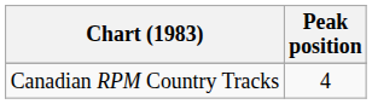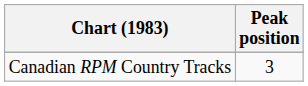 <table class="wikitable sortable">
 <tr>
 <th align="left">Chart (1983)</th>
 <th align="center">Peak<br>position</th>
 </tr>
 <tr>
 </tr>
 <tr>
 </tr>
 <tr>
 </tr>
 <tr>
 <td align="left">Canadian <em>RPM</em> Country Tracks</td>
-<td align="center">4</td>
+<td align="center">3</td>
 </tr>
 </table>
